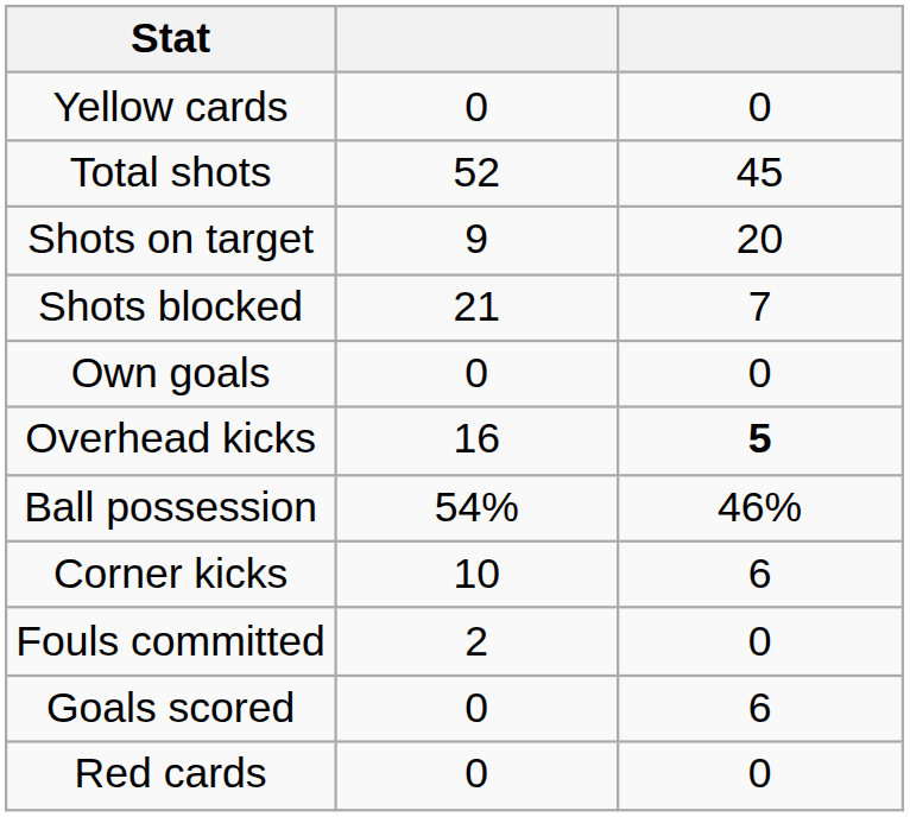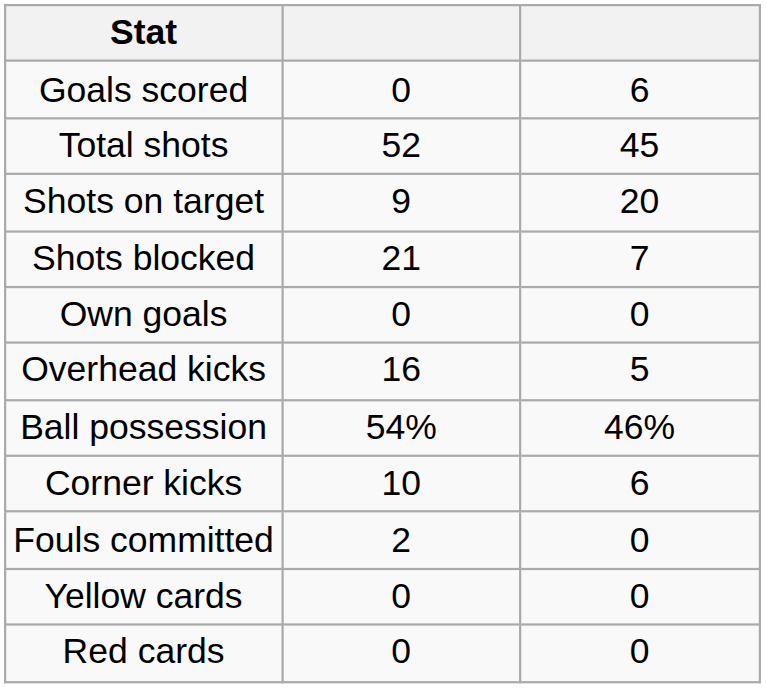 <table class="wikitable" style="text-align: center">
 <tr>
 <th>Stat</th>
 <th width=100></th>
 <th width=100></th>
 </tr>
 <tr>
-<td>Yellow cards </td>
+<td>Goals scored </td>
 <td>0</td>
-<td>0</td>
+<td>6</td>
 </tr>
 <tr>
 <td>Total shots</td>
 <td>52</td>
 <td>45</td>
 </tr>
 <tr>
 <td>Shots on target</td>
 <td>9</td>
 <td>20</td>
 </tr>
 <tr>
 <td>Shots blocked</td>
 <td>21</td>
 <td>7</td>
 </tr>
 <tr>
 <td>Own goals</td>
 <td>0</td>
 <td>0</td>
 </tr>
 <tr>
 <td>Overhead kicks</td>
 <td>16</td>
-<td><strong>5</strong></td>
+<td>5</td>
 </tr>
 <tr>
 <td>Ball possession</td>
 <td>54%</td>
 <td>46%</td>
 </tr>
 <tr>
 <td>Corner kicks</td>
 <td>10</td>
 <td>6</td>
 </tr>
 <tr>
 <td>Fouls committed</td>
 <td>2</td>
 <td>0</td>
 </tr>
 <tr>
-<td>Goals scored </td>
+<td>Yellow cards </td>
 <td>0</td>
-<td>6</td>
+<td>0</td>
 </tr>
 <tr>
 <td>Red cards </td>
 <td>0</td>
 <td>0</td>
 </tr>
 </table>
